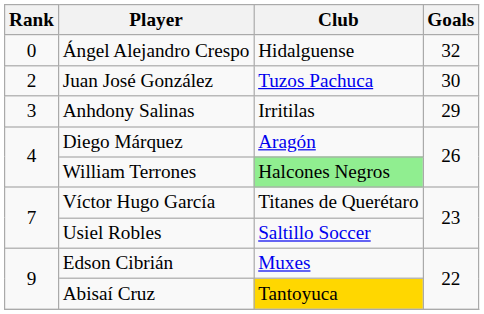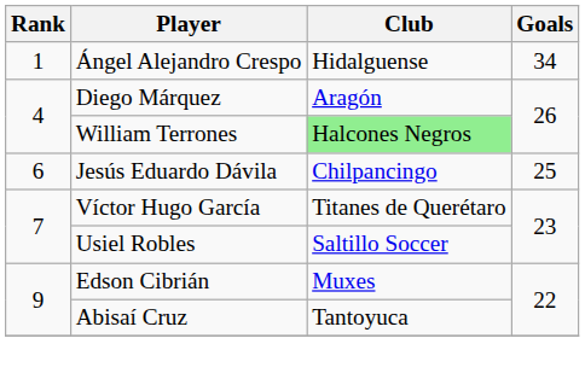 <table class="wikitable">
 <tr>
 <th>Rank</th>
 <th>Player</th>
 <th>Club</th>
 <th>Goals</th>
 </tr>
 <tr>
-<td align=center rowspan=1>0</td>
+<td align=center rowspan=1>1</td>
 <td> Ángel Alejandro Crespo</td>
 <td>Hidalguense</td>
-<td align=center rowspan=1>32</td>
-</tr>
-<tr>
-<td align=center rowspan=1>2</td>
-<td> Juan José González</td>
-<td><a href='#'>Tuzos Pachuca</a></td>
-<td align=center rowspan=1>30</td>
-</tr>
-<tr>
-<td align=center rowspan=1>3</td>
-<td> Anhdony Salinas</td>
-<td>Irritilas</td>
-<td align=center rowspan=1>29</td>
+<td align=center rowspan=1>34</td>
 </tr>
 <tr>
 <td align=center rowspan=2>4</td>
 <td> Diego Márquez</td>
 <td><a href='#'>Aragón</a></td>
 <td align=center rowspan=2>26</td>
 </tr>
 <tr>
 <td> William Terrones</td>
 <td style="background: lightgreen;">Halcones Negros</td>
+</tr>
+<tr>
+<td align=center rowspan=1>6</td>
+<td> Jesús Eduardo Dávila</td>
+<td><a href='#'>Chilpancingo</a></td>
+<td align=center rowspan=1>25</td>
 </tr>
 <tr>
 <td align=center rowspan=2>7</td>
 <td> Víctor Hugo García</td>
 <td>Titanes de Querétaro</td>
 <td align=center rowspan=2>23</td>
 </tr>
 <tr>
 <td> Usiel Robles</td>
 <td><a href='#'>Saltillo Soccer</a></td>
 </tr>
 <tr>
 <td align=center rowspan=2>9</td>
 <td> Edson Cibrián</td>
 <td><a href='#'>Muxes</a></td>
 <td align=center rowspan=2>22</td>
 </tr>
 <tr>
 <td> Abisaí Cruz</td>
-<td style="background: gold;">Tantoyuca</td>
+<td>Tantoyuca</td>
 </tr>
 <tr>
 </tr>
 </table>
